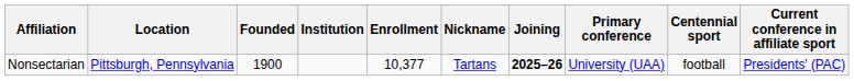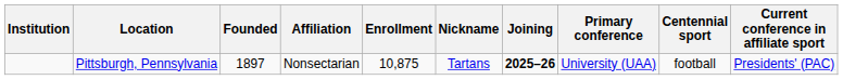 <table class="sortable wikitable" style="text-align:center;">
 <tr>
-<th>Affiliation</th>
+<th>Institution</th>
 <th>Location</th>
 <th>Founded</th>
-<th>Institution</th>
+<th>Affiliation</th>
 <th>Enrollment</th>
 <th>Nickname</th>
 <th>Joining</th>
 <th>Primary<br>conference</th>
 <th>Centennial<br>sport</th>
 <th>Current<br>conference in<br>affiliate sport</th>
 </tr>
 <tr>
+<td><br></td>
+<td><a href='#'>Pittsburgh, Pennsylvania</a></td>
+<td>1897</td>
 <td>Nonsectarian</td>
-<td><a href='#'>Pittsburgh, Pennsylvania</a></td>
-<td>1900</td>
-<td><br></td>
-<td>10,377</td>
+<td>10,875</td>
 <td><a href='#'>Tartans</a></td>
 <td><strong>2025–26</strong></td>
 <td><a href='#'>University (UAA)</a></td>
 <td>football</td>
 <td><a href='#'>Presidents' (PAC)</a></td>
 </tr>
 </table>
